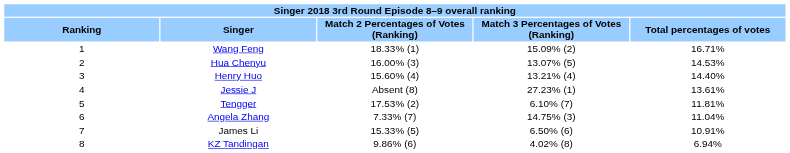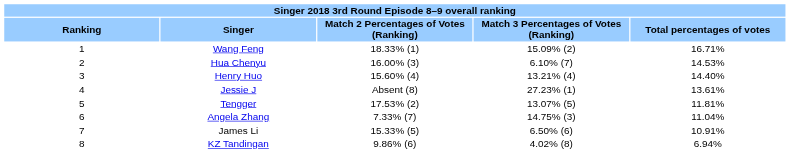 <table width="100%" style="text-align:center">
 <tr style="background:#99CCFF">
 <td colspan="5"><div><strong>Singer 2018 3rd Round Episode 8–9 overall ranking</strong></div></td>
 </tr>
 <tr style="background:#99CCFF">
 <td style="width:20%"><strong>Ranking</strong></td>
 <td style="width:20%"><strong>Singer</strong></td>
 <td style="width:20%"><strong>Match 2 Percentages of Votes (Ranking)</strong></td>
 <td style="width:20%"><strong>Match 3 Percentages of Votes (Ranking)</strong></td>
 <td style="width:20%"><strong>Total percentages of votes</strong></td>
 </tr>
 <tr>
 <td>1</td>
 <td><a href='#'>Wang Feng</a></td>
 <td>18.33% (1)</td>
 <td>15.09% (2)</td>
 <td>16.71%</td>
 </tr>
 <tr>
 <td>2</td>
 <td><a href='#'>Hua Chenyu</a></td>
 <td>16.00% (3)</td>
-<td>13.07% (5)</td>
+<td>6.10% (7)</td>
 <td>14.53%</td>
 </tr>
 <tr>
 <td>3</td>
 <td><a href='#'>Henry Huo</a></td>
 <td>15.60% (4)</td>
 <td>13.21% (4)</td>
 <td>14.40%</td>
 </tr>
 <tr>
 <td>4</td>
 <td><a href='#'>Jessie J</a></td>
 <td>Absent (8)</td>
 <td>27.23% (1)</td>
 <td>13.61%</td>
 </tr>
 <tr>
 <td>5</td>
 <td><a href='#'>Tengger</a></td>
 <td>17.53% (2)</td>
-<td>6.10% (7)</td>
+<td>13.07% (5)</td>
 <td>11.81%</td>
 </tr>
 <tr>
 <td>6</td>
 <td><a href='#'>Angela Zhang</a></td>
 <td>7.33% (7)</td>
 <td>14.75% (3)</td>
 <td>11.04%</td>
 </tr>
 <tr>
 <td>7</td>
 <td>James Li</td>
 <td>15.33% (5)</td>
 <td>6.50% (6)</td>
 <td>10.91%</td>
 </tr>
 <tr>
 <td>8</td>
 <td><a href='#'>KZ Tandingan</a></td>
 <td>9.86% (6)</td>
 <td>4.02% (8)</td>
 <td>6.94%</td>
 </tr>
 </table>
